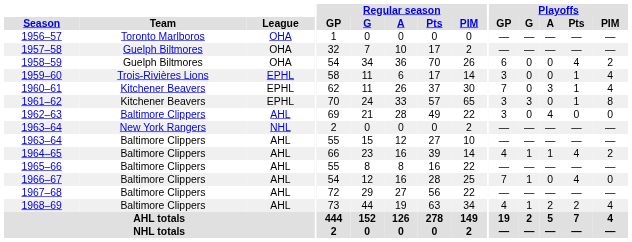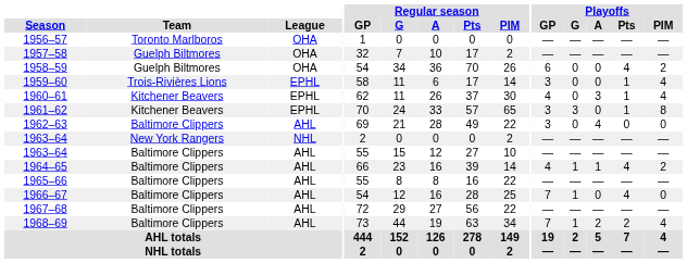 <table border="0" cellpadding="1" cellspacing="0" style="text-align:center; width:60em">
 <tr bgcolor="#e0e0e0">
 <th colspan="3" bgcolor="#ffffff"></th>
 <th rowspan="100" bgcolor="#ffffff"></th>
 <th colspan="5"><a href='#'>Regular season</a></th>
 <th rowspan="100" bgcolor="#ffffff"></th>
 <th colspan="5"><a href='#'>Playoffs</a></th>
 </tr>
 <tr bgcolor="#e0e0e0">
 <th><a href='#'>Season</a></th>
 <th>Team</th>
 <th>League</th>
 <th>GP</th>
 <th><a href='#'>G</a></th>
 <th><a href='#'>A</a></th>
 <th><a href='#'>Pts</a></th>
 <th><a href='#'>PIM</a></th>
 <th>GP</th>
 <th>G</th>
 <th>A</th>
 <th>Pts</th>
 <th>PIM</th>
 </tr>
 <tr>
 <td><a href='#'>1956–57</a></td>
 <td><a href='#'>Toronto Marlboros</a></td>
 <td><a href='#'>OHA</a></td>
 <td>1</td>
 <td>0</td>
 <td>0</td>
 <td>0</td>
 <td>0</td>
 <td>—</td>
 <td>—</td>
 <td>—</td>
 <td>—</td>
 <td>—</td>
 </tr>
 <tr bgcolor="#f0f0f0">
 <td><a href='#'>1957–58</a></td>
 <td><a href='#'>Guelph Biltmores</a></td>
 <td>OHA</td>
 <td>32</td>
 <td>7</td>
 <td>10</td>
 <td>17</td>
 <td>2</td>
 <td>—</td>
 <td>—</td>
 <td>—</td>
 <td>—</td>
 <td>—</td>
 </tr>
 <tr>
 <td><a href='#'>1958–59</a></td>
 <td>Guelph Biltmores</td>
 <td>OHA</td>
 <td>54</td>
 <td>34</td>
 <td>36</td>
 <td>70</td>
 <td>26</td>
 <td>6</td>
 <td>0</td>
 <td>0</td>
 <td>4</td>
 <td>2</td>
 </tr>
 <tr bgcolor="#f0f0f0">
 <td><a href='#'>1959–60</a></td>
 <td><a href='#'>Trois-Rivières Lions</a></td>
 <td><a href='#'>EPHL</a></td>
 <td>58</td>
 <td>11</td>
 <td>6</td>
 <td>17</td>
 <td>14</td>
 <td>3</td>
 <td>0</td>
 <td>0</td>
 <td>1</td>
 <td>4</td>
 </tr>
 <tr>
 <td><a href='#'>1960–61</a></td>
 <td><a href='#'>Kitchener Beavers</a></td>
 <td>EPHL</td>
 <td>62</td>
 <td>11</td>
 <td>26</td>
 <td>37</td>
 <td>30</td>
-<td>7</td>
+<td>4</td>
 <td>0</td>
 <td>3</td>
 <td>1</td>
 <td>4</td>
 </tr>
 <tr bgcolor="#f0f0f0">
 <td><a href='#'>1961–62</a></td>
 <td>Kitchener Beavers</td>
 <td>EPHL</td>
 <td>70</td>
 <td>24</td>
 <td>33</td>
 <td>57</td>
 <td>65</td>
 <td>3</td>
 <td>3</td>
 <td>0</td>
 <td>1</td>
 <td>8</td>
 </tr>
 <tr>
 <td><a href='#'>1962–63</a></td>
 <td><a href='#'>Baltimore Clippers</a></td>
 <td><a href='#'>AHL</a></td>
 <td>69</td>
 <td>21</td>
 <td>28</td>
 <td>49</td>
 <td>22</td>
 <td>3</td>
 <td>0</td>
 <td>4</td>
 <td>0</td>
 <td>0</td>
 </tr>
 <tr bgcolor="#f0f0f0">
 <td><a href='#'>1963–64</a></td>
 <td><a href='#'>New York Rangers</a></td>
 <td><a href='#'>NHL</a></td>
 <td>2</td>
 <td>0</td>
 <td>0</td>
 <td>0</td>
 <td>2</td>
 <td>—</td>
 <td>—</td>
 <td>—</td>
 <td>—</td>
 <td>—</td>
 </tr>
 <tr>
 <td><a href='#'>1963–64</a></td>
 <td>Baltimore Clippers</td>
 <td>AHL</td>
 <td>55</td>
 <td>15</td>
 <td>12</td>
 <td>27</td>
 <td>10</td>
 <td>—</td>
 <td>—</td>
 <td>—</td>
 <td>—</td>
 <td>—</td>
 </tr>
 <tr bgcolor="#f0f0f0">
 <td><a href='#'>1964–65</a></td>
 <td>Baltimore Clippers</td>
 <td>AHL</td>
 <td>66</td>
 <td>23</td>
 <td>16</td>
 <td>39</td>
 <td>14</td>
 <td>4</td>
 <td>1</td>
 <td>1</td>
 <td>4</td>
 <td>2</td>
 </tr>
 <tr>
 <td><a href='#'>1965–66</a></td>
 <td>Baltimore Clippers</td>
 <td>AHL</td>
 <td>55</td>
 <td>8</td>
 <td>8</td>
 <td>16</td>
 <td>22</td>
 <td>—</td>
 <td>—</td>
 <td>—</td>
 <td>—</td>
 <td>—</td>
 </tr>
 <tr bgcolor="#f0f0f0">
 <td><a href='#'>1966–67</a></td>
 <td>Baltimore Clippers</td>
 <td>AHL</td>
 <td>54</td>
 <td>12</td>
 <td>16</td>
 <td>28</td>
 <td>25</td>
 <td>7</td>
 <td>1</td>
 <td>0</td>
 <td>4</td>
 <td>0</td>
 </tr>
 <tr>
 <td><a href='#'>1967–68</a></td>
 <td>Baltimore Clippers</td>
 <td>AHL</td>
 <td>72</td>
 <td>29</td>
 <td>27</td>
 <td>56</td>
 <td>22</td>
 <td>—</td>
 <td>—</td>
 <td>—</td>
 <td>—</td>
 <td>—</td>
 </tr>
 <tr bgcolor="#f0f0f0">
 <td><a href='#'>1968–69</a></td>
 <td>Baltimore Clippers</td>
 <td>AHL</td>
 <td>73</td>
 <td>44</td>
 <td>19</td>
 <td>63</td>
 <td>34</td>
-<td>4</td>
+<td>7</td>
 <td>1</td>
 <td>2</td>
 <td>2</td>
 <td>4</td>
 </tr>
 <tr bgcolor="#e0e0e0">
 <th colspan="3">AHL totals</th>
 <th>444</th>
 <th>152</th>
 <th>126</th>
 <th>278</th>
 <th>149</th>
 <th>19</th>
 <th>2</th>
 <th>5</th>
 <th>7</th>
 <th>4</th>
 </tr>
 <tr bgcolor="#e0e0e0">
 <th colspan="3">NHL totals</th>
 <th>2</th>
 <th>0</th>
 <th>0</th>
 <th>0</th>
 <th>2</th>
 <th>—</th>
 <th>—</th>
 <th>—</th>
 <th>—</th>
 <th>—</th>
 </tr>
 </table>
